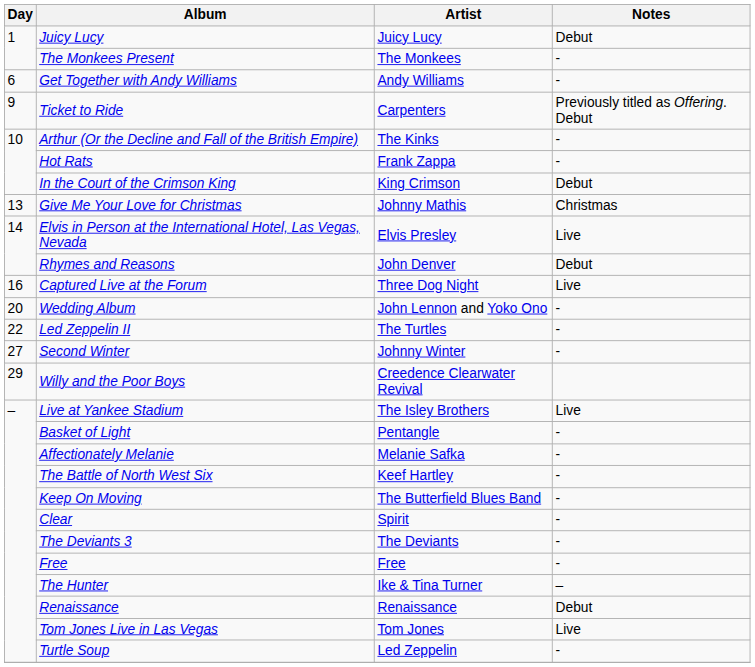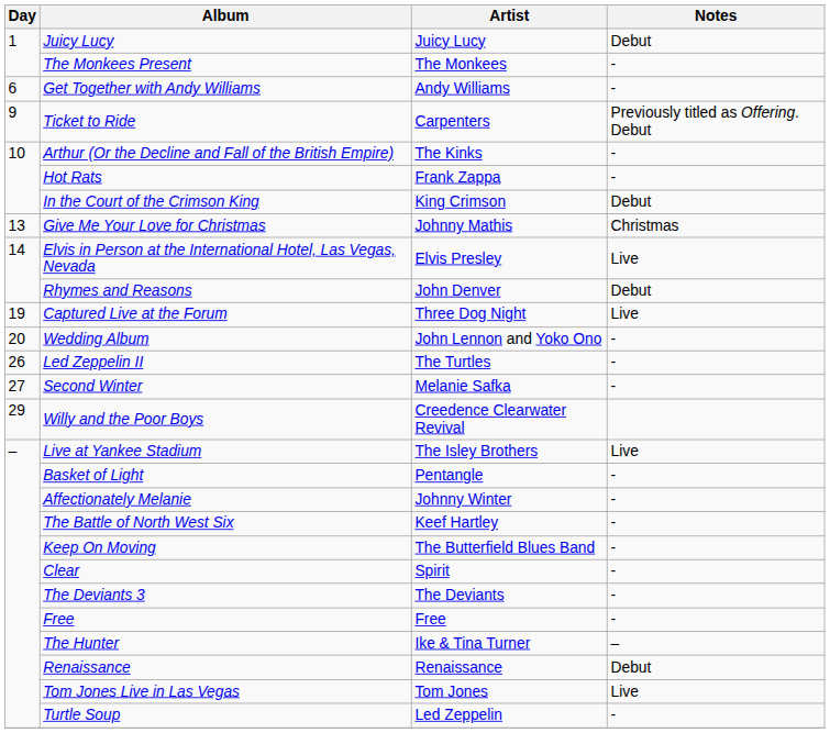 <table class="wikitable">
 <tr>
 <th>Day</th>
 <th>Album</th>
 <th>Artist</th>
 <th>Notes</th>
 </tr>
 <tr>
 <td rowspan="2" style="vertical-align:top;">1</td>
 <td><em><a href='#'>Juicy Lucy</a></em></td>
 <td><a href='#'>Juicy Lucy</a></td>
 <td>Debut</td>
 </tr>
 <tr>
 <td><em><a href='#'>The Monkees Present</a></em></td>
 <td><a href='#'>The Monkees</a></td>
 <td>-</td>
 </tr>
 <tr>
 <td style="vertical-align:top;">6</td>
 <td><em><a href='#'>Get Together with Andy Williams</a></em></td>
 <td><a href='#'>Andy Williams</a></td>
 <td>-</td>
 </tr>
 <tr>
 <td style="vertical-align:top;">9</td>
 <td><em><a href='#'>Ticket to Ride</a></em></td>
 <td><a href='#'>Carpenters</a></td>
 <td>Previously titled as <em>Offering</em>. Debut</td>
 </tr>
 <tr>
 <td rowspan="3" style="vertical-align:top;">10</td>
 <td><em><a href='#'>Arthur (Or the Decline and Fall of the British Empire)</a></em></td>
 <td><a href='#'>The Kinks</a></td>
 <td>-</td>
 </tr>
 <tr>
 <td><em><a href='#'>Hot Rats</a></em></td>
 <td><a href='#'>Frank Zappa</a></td>
 <td>-</td>
 </tr>
 <tr>
 <td><em><a href='#'>In the Court of the Crimson King</a></em></td>
 <td><a href='#'>King Crimson</a></td>
 <td>Debut</td>
 </tr>
 <tr>
 <td style="vertical-align:top;">13</td>
 <td><em><a href='#'>Give Me Your Love for Christmas</a></em></td>
 <td><a href='#'>Johnny Mathis</a></td>
 <td>Christmas</td>
 </tr>
 <tr>
 <td rowspan="2" style="vertical-align:top;">14</td>
 <td><em><a href='#'>Elvis in Person at the International Hotel, Las Vegas, Nevada</a></em></td>
 <td><a href='#'>Elvis Presley</a></td>
 <td>Live</td>
 </tr>
 <tr>
 <td><em><a href='#'>Rhymes and Reasons</a></em></td>
 <td><a href='#'>John Denver</a></td>
 <td>Debut</td>
 </tr>
 <tr>
-<td style="vertical-align:top;">16</td>
+<td style="vertical-align:top;">19</td>
 <td><em><a href='#'>Captured Live at the Forum</a></em></td>
 <td><a href='#'>Three Dog Night</a></td>
 <td>Live</td>
 </tr>
 <tr>
 <td style="vertical-align:top;">20</td>
 <td><em><a href='#'>Wedding Album</a></em></td>
 <td><a href='#'>John Lennon</a> and <a href='#'>Yoko Ono</a></td>
 <td>-</td>
 </tr>
 <tr>
-<td style="vertical-align:top;">22</td>
+<td style="vertical-align:top;">26</td>
 <td><em><a href='#'>Led Zeppelin II</a></em></td>
 <td><a href='#'>The Turtles</a></td>
 <td>-</td>
 </tr>
 <tr>
 <td style="vertical-align:top;">27</td>
 <td><em><a href='#'>Second Winter</a></em></td>
-<td><a href='#'>Johnny Winter</a></td>
+<td><a href='#'>Melanie Safka</a></td>
 <td>-</td>
 </tr>
 <tr>
 <td style="vertical-align:top;">29</td>
 <td><em><a href='#'>Willy and the Poor Boys</a></em></td>
 <td><a href='#'>Creedence Clearwater Revival</a></td>
 <td></td>
 </tr>
 <tr>
 <td rowspan="12" style="vertical-align:top;">–</td>
 <td><em><a href='#'>Live at Yankee Stadium</a></em></td>
 <td><a href='#'>The Isley Brothers</a></td>
 <td>Live</td>
 </tr>
 <tr>
 <td><em><a href='#'>Basket of Light</a></em></td>
 <td><a href='#'>Pentangle</a></td>
 <td>-</td>
 </tr>
 <tr>
 <td><em><a href='#'>Affectionately Melanie</a></em></td>
-<td><a href='#'>Melanie Safka</a></td>
+<td><a href='#'>Johnny Winter</a></td>
 <td>-</td>
 </tr>
 <tr>
 <td><em><a href='#'>The Battle of North West Six</a></em></td>
 <td><a href='#'>Keef Hartley</a></td>
 <td>-</td>
 </tr>
 <tr>
 <td><em><a href='#'>Keep On Moving</a></em></td>
 <td><a href='#'>The Butterfield Blues Band</a></td>
 <td>-</td>
 </tr>
 <tr>
 <td><em><a href='#'>Clear</a></em></td>
 <td><a href='#'>Spirit</a></td>
 <td>-</td>
 </tr>
 <tr>
 <td><em><a href='#'>The Deviants 3</a></em></td>
 <td><a href='#'>The Deviants</a></td>
 <td>-</td>
 </tr>
 <tr>
 <td><em><a href='#'>Free</a></em></td>
 <td><a href='#'>Free</a></td>
 <td>-</td>
 </tr>
 <tr>
 <td><em><a href='#'>The Hunter</a></em></td>
 <td><a href='#'>Ike & Tina Turner</a></td>
 <td>–</td>
 </tr>
 <tr>
 <td><em><a href='#'>Renaissance</a></em></td>
 <td><a href='#'>Renaissance</a></td>
 <td>Debut</td>
 </tr>
 <tr>
 <td><em><a href='#'>Tom Jones Live in Las Vegas</a></em></td>
 <td><a href='#'>Tom Jones</a></td>
 <td>Live</td>
 </tr>
 <tr>
 <td><em><a href='#'>Turtle Soup</a></em></td>
 <td><a href='#'>Led Zeppelin</a></td>
 <td>-</td>
 </tr>
 <tr>
 </tr>
 </table>
